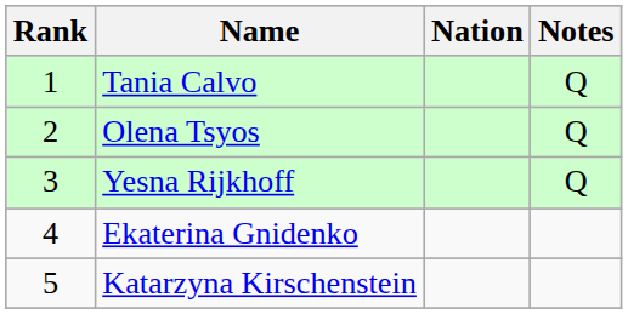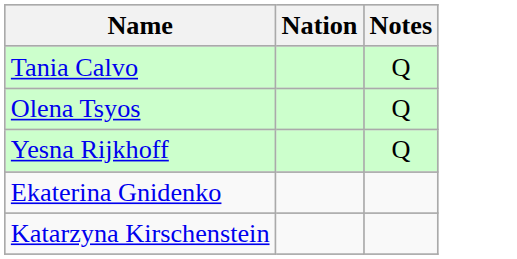 <table class="wikitable sortable" style="text-align:center">
 <tr>
-<th>Rank</th>
 <th>Name</th>
 <th>Nation</th>
 <th>Notes</th>
 </tr>
 <tr bgcolor=ccffcc>
-<td>1</td>
 <td align=left><a href='#'>Tania Calvo</a></td>
 <td align=left></td>
 <td>Q</td>
 </tr>
 <tr bgcolor=ccffcc>
-<td>2</td>
 <td align=left><a href='#'>Olena Tsyos</a></td>
 <td align=left></td>
 <td>Q</td>
 </tr>
 <tr bgcolor=ccffcc>
-<td>3</td>
 <td align=left><a href='#'>Yesna Rijkhoff</a></td>
 <td align=left></td>
 <td>Q</td>
 </tr>
 <tr>
-<td>4</td>
 <td align=left><a href='#'>Ekaterina Gnidenko</a></td>
 <td align=left></td>
 <td></td>
 </tr>
 <tr>
-<td>5</td>
 <td align=left><a href='#'>Katarzyna Kirschenstein</a></td>
 <td align=left></td>
 <td></td>
 </tr>
 </table>
